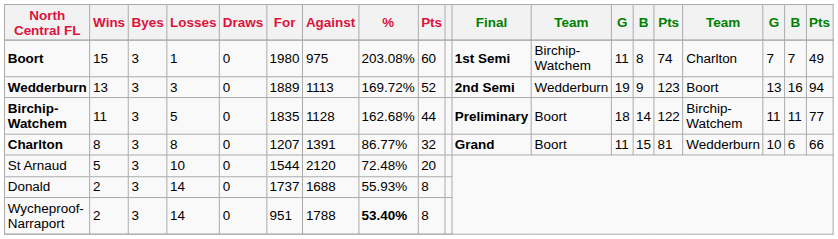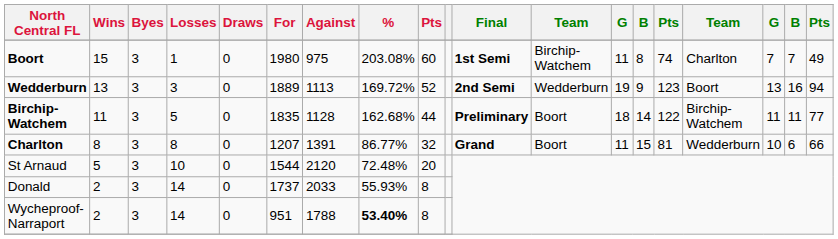 <table style="font-size: 85%; text-align: left;" class="wikitable">
 <tr>
 <th style="color:crimson">North Central  FL</th>
 <th style="color:crimson">Wins</th>
 <th style="color:crimson">Byes</th>
 <th style="color:crimson">Losses</th>
 <th style="color:crimson">Draws</th>
 <th style="color:crimson">For</th>
 <th style="color:crimson">Against</th>
 <th style="color:crimson">%</th>
 <th style="color:crimson">Pts</th>
 <th></th>
 <th style="color:green">Final</th>
 <th style="color:green">Team</th>
 <th style="color:green">G</th>
 <th style="color:green">B</th>
 <th style="color:green">Pts</th>
 <th style="color:green">Team</th>
 <th style="color:green">G</th>
 <th style="color:green">B</th>
 <th style="color:green">Pts</th>
 </tr>
 <tr>
 </tr>
 <tr>
 </tr>
 <tr>
 <td><strong>	Boort	</strong></td>
 <td>15</td>
 <td>3</td>
 <td>1</td>
 <td>0</td>
 <td>1980</td>
 <td>975</td>
 <td>203.08%</td>
 <td>60</td>
 <td></td>
 <td><strong>1st Semi</strong></td>
 <td>Birchip-Watchem</td>
 <td>11</td>
 <td>8</td>
 <td>74</td>
 <td>Charlton</td>
 <td>7</td>
 <td>7</td>
 <td>49</td>
 </tr>
 <tr>
 <td><strong>	Wedderburn	</strong></td>
 <td>13</td>
 <td>3</td>
 <td>3</td>
 <td>0</td>
 <td>1889</td>
 <td>1113</td>
 <td>169.72%</td>
 <td>52</td>
 <td></td>
 <td><strong>2nd Semi</strong></td>
 <td>Wedderburn</td>
 <td>19</td>
 <td>9</td>
 <td>123</td>
 <td>Boort</td>
 <td>13</td>
 <td>16</td>
 <td>94</td>
 </tr>
 <tr>
 <td><strong>	Birchip-Watchem	</strong></td>
 <td>11</td>
 <td>3</td>
 <td>5</td>
 <td>0</td>
 <td>1835</td>
 <td>1128</td>
 <td>162.68%</td>
 <td>44</td>
 <td></td>
 <td><strong>Preliminary</strong></td>
 <td>Boort</td>
 <td>18</td>
 <td>14</td>
 <td>122</td>
 <td>Birchip-Watchem</td>
 <td>11</td>
 <td>11</td>
 <td>77</td>
 </tr>
 <tr>
 <td><strong>	Charlton	</strong></td>
 <td>8</td>
 <td>3</td>
 <td>8</td>
 <td>0</td>
 <td>1207</td>
 <td>1391</td>
 <td>86.77%</td>
 <td>32</td>
 <td></td>
 <td><strong>Grand</strong></td>
 <td>Boort</td>
 <td>11</td>
 <td>15</td>
 <td>81</td>
 <td>Wedderburn</td>
 <td>10</td>
 <td>6</td>
 <td>66</td>
 </tr>
 <tr>
 <td>St Arnaud</td>
 <td>5</td>
 <td>3</td>
 <td>10</td>
 <td>0</td>
 <td>1544</td>
 <td>2120</td>
 <td>72.48%</td>
 <td>20</td>
 <td></td>
 </tr>
 <tr>
 <td>Donald</td>
 <td>2</td>
 <td>3</td>
 <td>14</td>
 <td>0</td>
 <td>1737</td>
-<td>1688</td>
+<td>2033</td>
 <td>55.93%</td>
 <td>8</td>
 <td></td>
 </tr>
 <tr>
 <td>Wycheproof-Narraport</td>
 <td>2</td>
 <td>3</td>
 <td>14</td>
 <td>0</td>
 <td>951</td>
 <td>1788</td>
 <td><strong>53.40%</strong></td>
 <td>8</td>
 <td></td>
 </tr>
 <tr>
 </tr>
 </table>
